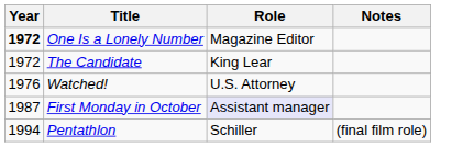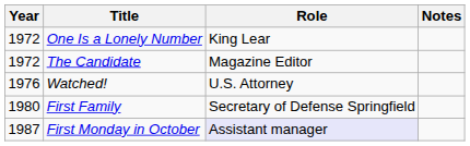 <table class="wikitable">
 <tr>
 <th>Year</th>
 <th>Title</th>
 <th>Role</th>
 <th>Notes</th>
 </tr>
 <tr>
-<td><strong>1972</strong></td>
+<td>1972</td>
 <td><em><a href='#'>One Is a Lonely Number</a></em></td>
-<td>Magazine Editor</td>
+<td>King Lear</td>
 <td></td>
 </tr>
 <tr>
 <td>1972</td>
 <td><em><a href='#'>The Candidate</a></em></td>
-<td>King Lear</td>
+<td>Magazine Editor</td>
 <td></td>
 </tr>
 <tr>
 <td>1976</td>
 <td><em>Watched!</em></td>
 <td>U.S. Attorney</td>
 <td></td>
 </tr>
 <tr>
+<td>1980</td>
+<td><em><a href='#'>First Family</a></em></td>
+<td>Secretary of Defense Springfield</td>
+<td></td>
+</tr>
+<tr>
 <td>1987</td>
 <td><em><a href='#'>First Monday in October</a></em></td>
 <td style="background: lavender;">Assistant manager</td>
 <td></td>
 </tr>
-<tr>
-<td>1994</td>
-<td><em><a href='#'>Pentathlon</a></em></td>
-<td>Schiller</td>
-<td>(final film role)</td>
-</tr>
 </table>
